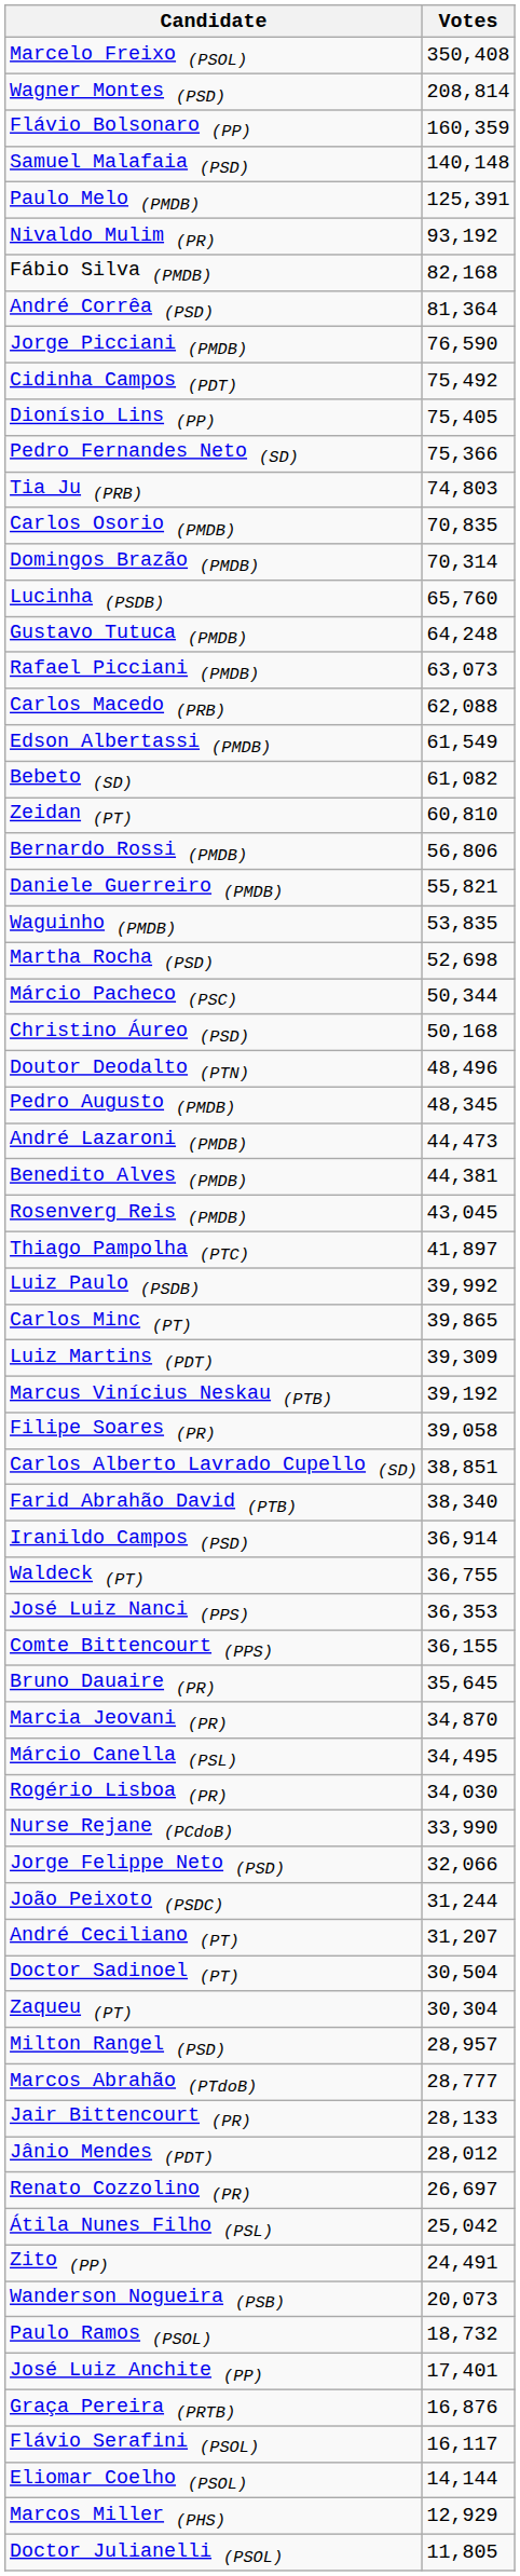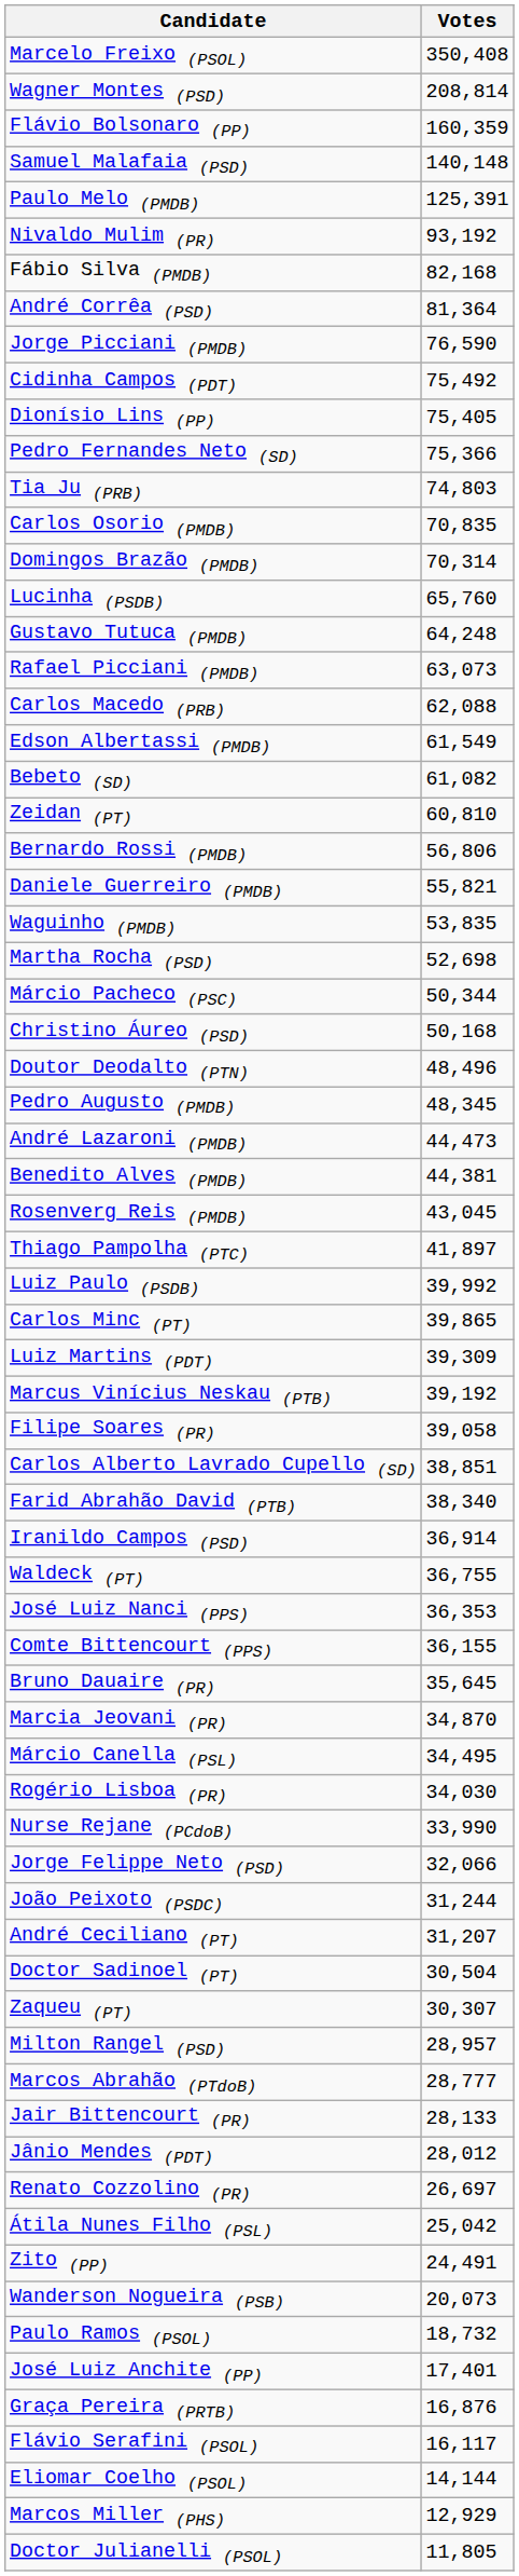 <table class="wikitable">
 <tr>
 <th>Candidate</th>
 <th>Votes</th>
 </tr>
 <tr>
 <td><a href='#'>Marcelo Freixo</a> <sub><em>(PSOL)</em></sub></td>
 <td>350,408</td>
 </tr>
 <tr>
 <td><a href='#'>Wagner Montes</a> <sub><em>(PSD)</em></sub></td>
 <td>208,814</td>
 </tr>
 <tr>
 <td><a href='#'>Flávio Bolsonaro</a> <sub><em>(PP)</em></sub></td>
 <td>160,359</td>
 </tr>
 <tr>
 <td><a href='#'>Samuel Malafaia</a> <sub><em>(PSD)</em></sub></td>
 <td>140,148</td>
 </tr>
 <tr>
 <td><a href='#'>Paulo Melo</a> <sub><em>(PMDB)</em></sub></td>
 <td>125,391</td>
 </tr>
 <tr>
 <td><a href='#'>Nivaldo Mulim</a> <sub><em>(PR)</em></sub></td>
 <td>93,192</td>
 </tr>
 <tr>
 <td>Fábio Silva <sub><em>(PMDB)</em></sub></td>
 <td>82,168</td>
 </tr>
 <tr>
 <td><a href='#'>André Corrêa</a> <sub><em>(PSD)</em></sub></td>
 <td>81,364</td>
 </tr>
 <tr>
 <td><a href='#'>Jorge Picciani</a> <sub><em>(PMDB)</em></sub></td>
 <td>76,590</td>
 </tr>
 <tr>
 <td><a href='#'>Cidinha Campos</a> <sub><em>(PDT)</em></sub></td>
 <td>75,492</td>
 </tr>
 <tr>
 <td><a href='#'>Dionísio Lins</a> <sub><em>(PP)</em></sub></td>
 <td>75,405</td>
 </tr>
 <tr>
 <td><a href='#'>Pedro Fernandes Neto</a> <sub><em>(SD)</em></sub></td>
 <td>75,366</td>
 </tr>
 <tr>
 <td><a href='#'>Tia Ju</a> <sub><em>(PRB)</em></sub></td>
 <td>74,803</td>
 </tr>
 <tr>
 <td><a href='#'>Carlos Osorio</a> <sub><em>(PMDB)</em></sub></td>
 <td>70,835</td>
 </tr>
 <tr>
 <td><a href='#'>Domingos Brazão</a> <sub><em>(PMDB)</em></sub></td>
 <td>70,314</td>
 </tr>
 <tr>
 <td><a href='#'>Lucinha</a> <sub><em>(PSDB)</em></sub></td>
 <td>65,760</td>
 </tr>
 <tr>
 <td><a href='#'>Gustavo Tutuca</a> <sub><em>(PMDB)</em></sub></td>
 <td>64,248</td>
 </tr>
 <tr>
 <td><a href='#'>Rafael Picciani</a> <sub><em>(PMDB)</em></sub></td>
 <td>63,073</td>
 </tr>
 <tr>
 <td><a href='#'>Carlos Macedo</a> <sub><em>(PRB)</em></sub></td>
 <td>62,088</td>
 </tr>
 <tr>
 <td><a href='#'>Edson Albertassi</a> <sub><em>(PMDB)</em></sub></td>
 <td>61,549</td>
 </tr>
 <tr>
 <td><a href='#'>Bebeto</a> <sub><em>(SD)</em></sub></td>
 <td>61,082</td>
 </tr>
 <tr>
 <td><a href='#'>Zeidan</a> <sub><em>(PT)</em></sub></td>
 <td>60,810</td>
 </tr>
 <tr>
 <td><a href='#'>Bernardo Rossi</a> <sub><em>(PMDB)</em></sub></td>
 <td>56,806</td>
 </tr>
 <tr>
 <td><a href='#'>Daniele Guerreiro</a> <sub><em>(PMDB)</em></sub></td>
 <td>55,821</td>
 </tr>
 <tr>
 <td><a href='#'>Waguinho</a> <sub><em>(PMDB)</em></sub></td>
 <td>53,835</td>
 </tr>
 <tr>
 <td><a href='#'>Martha Rocha</a> <sub><em>(PSD)</em></sub></td>
 <td>52,698</td>
 </tr>
 <tr>
 <td><a href='#'>Márcio Pacheco</a> <sub><em>(PSC)</em></sub></td>
 <td>50,344</td>
 </tr>
 <tr>
 <td><a href='#'>Christino Áureo</a> <sub><em>(PSD)</em></sub></td>
 <td>50,168</td>
 </tr>
 <tr>
 <td><a href='#'>Doutor Deodalto</a> <sub><em>(PTN)</em></sub></td>
 <td>48,496</td>
 </tr>
 <tr>
 <td><a href='#'>Pedro Augusto</a> <sub><em>(PMDB)</em></sub></td>
 <td>48,345</td>
 </tr>
 <tr>
 <td><a href='#'>André Lazaroni</a> <sub><em>(PMDB)</em></sub></td>
 <td>44,473</td>
 </tr>
 <tr>
 <td><a href='#'>Benedito Alves</a> <sub><em>(PMDB)</em></sub></td>
 <td>44,381</td>
 </tr>
 <tr>
 <td><a href='#'>Rosenverg Reis</a> <sub><em>(PMDB)</em></sub></td>
 <td>43,045</td>
 </tr>
 <tr>
 <td><a href='#'>Thiago Pampolha</a> <sub><em>(PTC)</em></sub></td>
 <td>41,897</td>
 </tr>
 <tr>
 <td><a href='#'>Luiz Paulo</a> <sub><em>(PSDB)</em></sub></td>
 <td>39,992</td>
 </tr>
 <tr>
 <td><a href='#'>Carlos Minc</a> <sub><em>(PT)</em></sub></td>
 <td>39,865</td>
 </tr>
 <tr>
 <td><a href='#'>Luiz Martins</a> <sub><em>(PDT)</em></sub></td>
 <td>39,309</td>
 </tr>
 <tr>
 <td><a href='#'>Marcus Vinícius Neskau</a> <sub><em>(PTB)</em></sub></td>
 <td>39,192</td>
 </tr>
 <tr>
 <td><a href='#'>Filipe Soares</a> <sub><em>(PR)</em></sub></td>
 <td>39,058</td>
 </tr>
 <tr>
 <td><a href='#'>Carlos Alberto Lavrado Cupello</a> <sub><em>(SD)</em></sub></td>
 <td>38,851</td>
 </tr>
 <tr>
 <td><a href='#'>Farid Abrahão David</a> <sub><em>(PTB)</em></sub></td>
 <td>38,340</td>
 </tr>
 <tr>
 <td><a href='#'>Iranildo Campos</a> <sub><em>(PSD)</em></sub></td>
 <td>36,914</td>
 </tr>
 <tr>
 <td><a href='#'>Waldeck</a> <sub><em>(PT)</em></sub></td>
 <td>36,755</td>
 </tr>
 <tr>
 <td><a href='#'>José Luiz Nanci</a> <sub><em>(PPS)</em></sub></td>
 <td>36,353</td>
 </tr>
 <tr>
 <td><a href='#'>Comte Bittencourt</a> <sub><em>(PPS)</em></sub></td>
 <td>36,155</td>
 </tr>
 <tr>
 <td><a href='#'>Bruno Dauaire</a> <sub><em>(PR)</em></sub></td>
 <td>35,645</td>
 </tr>
 <tr>
 <td><a href='#'>Marcia Jeovani</a> <sub><em>(PR)</em></sub></td>
 <td>34,870</td>
 </tr>
 <tr>
 <td><a href='#'>Márcio Canella</a> <sub><em>(PSL)</em></sub></td>
 <td>34,495</td>
 </tr>
 <tr>
 <td><a href='#'>Rogério Lisboa</a> <sub><em>(PR)</em></sub></td>
 <td>34,030</td>
 </tr>
 <tr>
 <td><a href='#'>Nurse Rejane</a> <sub><em>(PCdoB)</em></sub></td>
 <td>33,990</td>
 </tr>
 <tr>
 <td><a href='#'>Jorge Felippe Neto</a> <sub><em>(PSD)</em></sub></td>
 <td>32,066</td>
 </tr>
 <tr>
 <td><a href='#'>João Peixoto</a> <sub><em>(PSDC)</em></sub></td>
 <td>31,244</td>
 </tr>
 <tr>
 <td><a href='#'>André Ceciliano</a> <sub><em>(PT)</em></sub></td>
 <td>31,207</td>
 </tr>
 <tr>
 <td><a href='#'>Doctor Sadinoel</a> <sub><em>(PT)</em></sub></td>
 <td>30,504</td>
 </tr>
 <tr>
 <td><a href='#'>Zaqueu</a> <sub><em>(PT)</em></sub></td>
-<td>30,304</td>
+<td>30,307</td>
 </tr>
 <tr>
 <td><a href='#'>Milton Rangel</a> <sub><em>(PSD)</em></sub></td>
 <td>28,957</td>
 </tr>
 <tr>
 <td><a href='#'>Marcos Abrahão</a> <sub><em>(PTdoB)</em></sub></td>
 <td>28,777</td>
 </tr>
 <tr>
 <td><a href='#'>Jair Bittencourt</a> <sub><em>(PR)</em></sub></td>
 <td>28,133</td>
 </tr>
 <tr>
 <td><a href='#'>Jânio Mendes</a> <sub><em>(PDT)</em></sub></td>
 <td>28,012</td>
 </tr>
 <tr>
 <td><a href='#'>Renato Cozzolino</a> <sub><em>(PR)</em></sub></td>
 <td>26,697</td>
 </tr>
 <tr>
 <td><a href='#'>Átila Nunes Filho</a> <sub><em>(PSL)</em></sub></td>
 <td>25,042</td>
 </tr>
 <tr>
 <td><a href='#'>Zito</a> <sub><em>(PP)</em></sub></td>
 <td>24,491</td>
 </tr>
 <tr>
 <td><a href='#'>Wanderson Nogueira</a> <sub><em>(PSB)</em></sub></td>
 <td>20,073</td>
 </tr>
 <tr>
 <td><a href='#'>Paulo Ramos</a> <sub><em>(PSOL)</em></sub></td>
 <td>18,732</td>
 </tr>
 <tr>
 <td><a href='#'>José Luiz Anchite</a> <sub><em>(PP)</em></sub></td>
 <td>17,401</td>
 </tr>
 <tr>
 <td><a href='#'>Graça Pereira</a> <sub><em>(PRTB)</em></sub></td>
 <td>16,876</td>
 </tr>
 <tr>
 <td><a href='#'>Flávio Serafini</a> <sub><em>(PSOL)</em></sub></td>
 <td>16,117</td>
 </tr>
 <tr>
 <td><a href='#'>Eliomar Coelho</a> <sub><em>(PSOL)</em></sub></td>
 <td>14,144</td>
 </tr>
 <tr>
 <td><a href='#'>Marcos Miller</a> <sub><em>(PHS)</em></sub></td>
 <td>12,929</td>
 </tr>
 <tr>
 <td><a href='#'>Doctor Julianelli</a> <sub><em>(PSOL)</em></sub></td>
 <td>11,805</td>
 </tr>
 </table>
